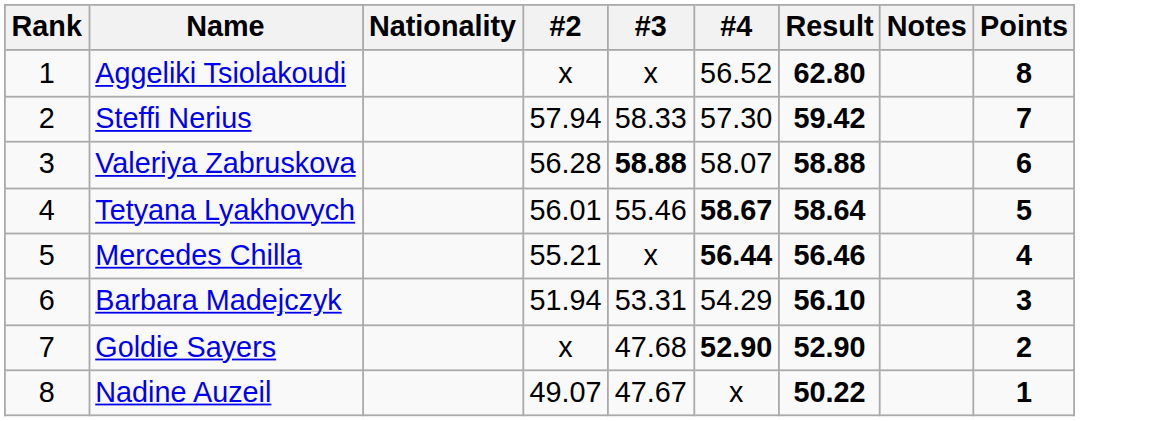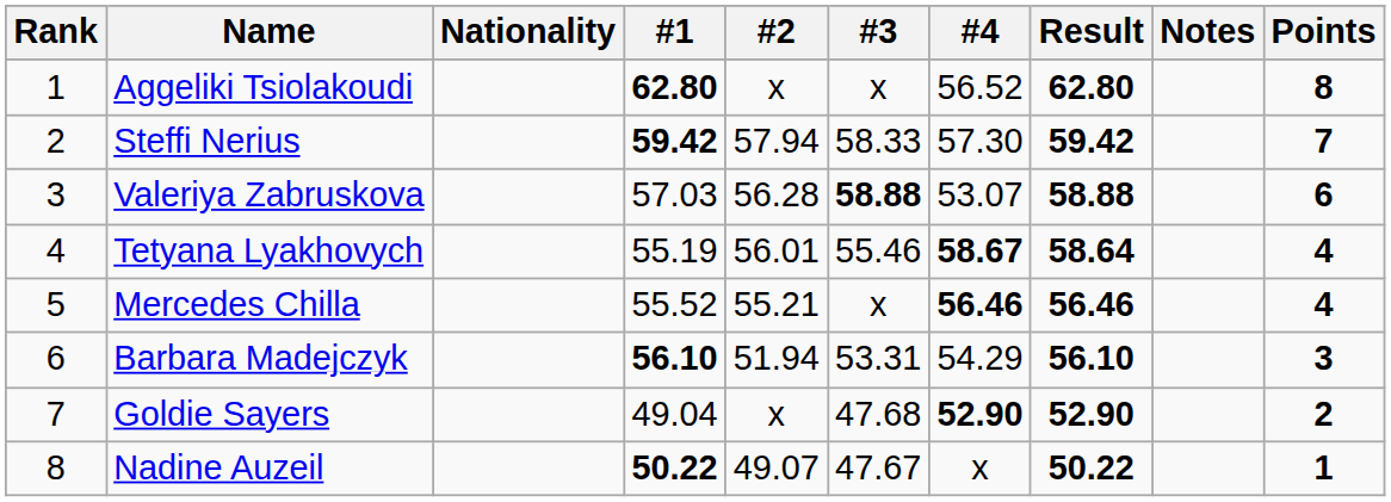 <table class="wikitable sortable" style="text-align:center">
 <tr>
 <th>Rank</th>
 <th>Name</th>
 <th>Nationality</th>
+<th>#1</th>
 <th>#2</th>
 <th>#3</th>
 <th>#4</th>
 <th>Result</th>
 <th>Notes</th>
 <th>Points</th>
 </tr>
 <tr>
 <td>1</td>
 <td align=left><a href='#'>Aggeliki Tsiolakoudi</a></td>
 <td align=left></td>
+<td><strong>62.80</strong></td>
 <td>x</td>
 <td>x</td>
 <td>56.52</td>
 <td><strong>62.80</strong></td>
 <td></td>
 <td><strong>8</strong></td>
 </tr>
 <tr>
 <td>2</td>
 <td align=left><a href='#'>Steffi Nerius</a></td>
 <td align=left></td>
+<td><strong>59.42</strong></td>
 <td>57.94</td>
 <td>58.33</td>
 <td>57.30</td>
 <td><strong>59.42</strong></td>
 <td></td>
 <td><strong>7</strong></td>
 </tr>
 <tr>
 <td>3</td>
 <td align=left><a href='#'>Valeriya Zabruskova</a></td>
 <td align=left></td>
+<td>57.03</td>
 <td>56.28</td>
 <td><strong>58.88</strong></td>
-<td>58.07</td>
+<td>53.07</td>
 <td><strong>58.88</strong></td>
 <td></td>
 <td><strong>6</strong></td>
 </tr>
 <tr>
 <td>4</td>
 <td align=left><a href='#'>Tetyana Lyakhovych</a></td>
 <td align=left></td>
+<td>55.19</td>
 <td>56.01</td>
 <td>55.46</td>
 <td><strong>58.67</strong></td>
 <td><strong>58.64</strong></td>
 <td></td>
-<td><strong>5</strong></td>
+<td><strong>4</strong></td>
 </tr>
 <tr>
 <td>5</td>
 <td align=left><a href='#'>Mercedes Chilla</a></td>
 <td align=left></td>
+<td>55.52</td>
 <td>55.21</td>
 <td>x</td>
-<td><strong>56.44</strong></td>
+<td><strong>56.46</strong></td>
 <td><strong>56.46</strong></td>
 <td></td>
 <td><strong>4</strong></td>
 </tr>
 <tr>
 <td>6</td>
 <td align=left><a href='#'>Barbara Madejczyk</a></td>
 <td align=left></td>
+<td><strong>56.10</strong></td>
 <td>51.94</td>
 <td>53.31</td>
 <td>54.29</td>
 <td><strong>56.10</strong></td>
 <td></td>
 <td><strong>3</strong></td>
 </tr>
 <tr>
 <td>7</td>
 <td align=left><a href='#'>Goldie Sayers</a></td>
 <td align=left></td>
+<td>49.04</td>
 <td>x</td>
 <td>47.68</td>
 <td><strong>52.90</strong></td>
 <td><strong>52.90</strong></td>
 <td></td>
 <td><strong>2</strong></td>
 </tr>
 <tr>
 <td>8</td>
 <td align=left><a href='#'>Nadine Auzeil</a></td>
 <td align=left></td>
+<td><strong>50.22</strong></td>
 <td>49.07</td>
 <td>47.67</td>
 <td>x</td>
 <td><strong>50.22</strong></td>
 <td></td>
 <td><strong>1</strong></td>
 </tr>
 </table>
